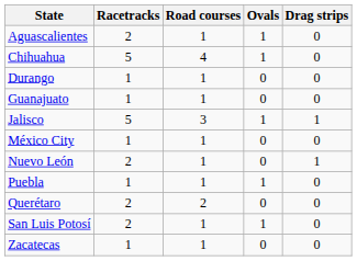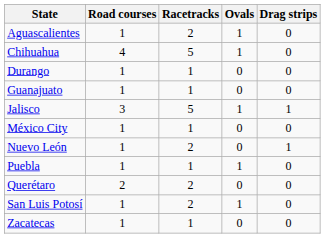 <table class="wikitable sortable" style="text-align:center;">
 <tr>
 <th>State</th>
+<th>Road courses</th>
 <th>Racetracks</th>
-<th>Road courses</th>
 <th>Ovals</th>
 <th>Drag strips</th>
 </tr>
 <tr>
 <td align=left> <a href='#'>Aguascalientes</a></td>
+<td>1</td>
 <td>2</td>
-<td>1</td>
 <td>1</td>
 <td>0</td>
 </tr>
 <tr>
 <td align=left> <a href='#'>Chihuahua</a></td>
+<td>4</td>
 <td>5</td>
-<td>4</td>
 <td>1</td>
 <td>0</td>
 </tr>
 <tr>
 <td align=left> <a href='#'>Durango</a></td>
 <td>1</td>
 <td>1</td>
 <td>0</td>
 <td>0</td>
 </tr>
 <tr>
 <td align=left> <a href='#'>Guanajuato</a></td>
 <td>1</td>
 <td>1</td>
 <td>0</td>
 <td>0</td>
 </tr>
 <tr>
 <td align=left> <a href='#'>Jalisco</a></td>
+<td>3</td>
 <td>5</td>
-<td>3</td>
 <td>1</td>
 <td>1</td>
 </tr>
 <tr>
 <td align=left> <a href='#'>México City</a></td>
 <td>1</td>
 <td>1</td>
 <td>0</td>
 <td>0</td>
 </tr>
 <tr>
 <td align=left> <a href='#'>Nuevo León</a></td>
+<td>1</td>
 <td>2</td>
-<td>1</td>
 <td>0</td>
 <td>1</td>
 </tr>
 <tr>
 <td align=left> <a href='#'>Puebla</a></td>
 <td>1</td>
 <td>1</td>
 <td>1</td>
 <td>0</td>
 </tr>
 <tr>
 <td align=left> <a href='#'>Querétaro</a></td>
 <td>2</td>
 <td>2</td>
 <td>0</td>
 <td>0</td>
 </tr>
 <tr>
 <td align=left> <a href='#'>San Luis Potosí</a></td>
+<td>1</td>
 <td>2</td>
-<td>1</td>
 <td>1</td>
 <td>0</td>
 </tr>
 <tr>
 <td align=left> <a href='#'>Zacatecas</a></td>
 <td>1</td>
 <td>1</td>
 <td>0</td>
 <td>0</td>
 </tr>
 </table>
